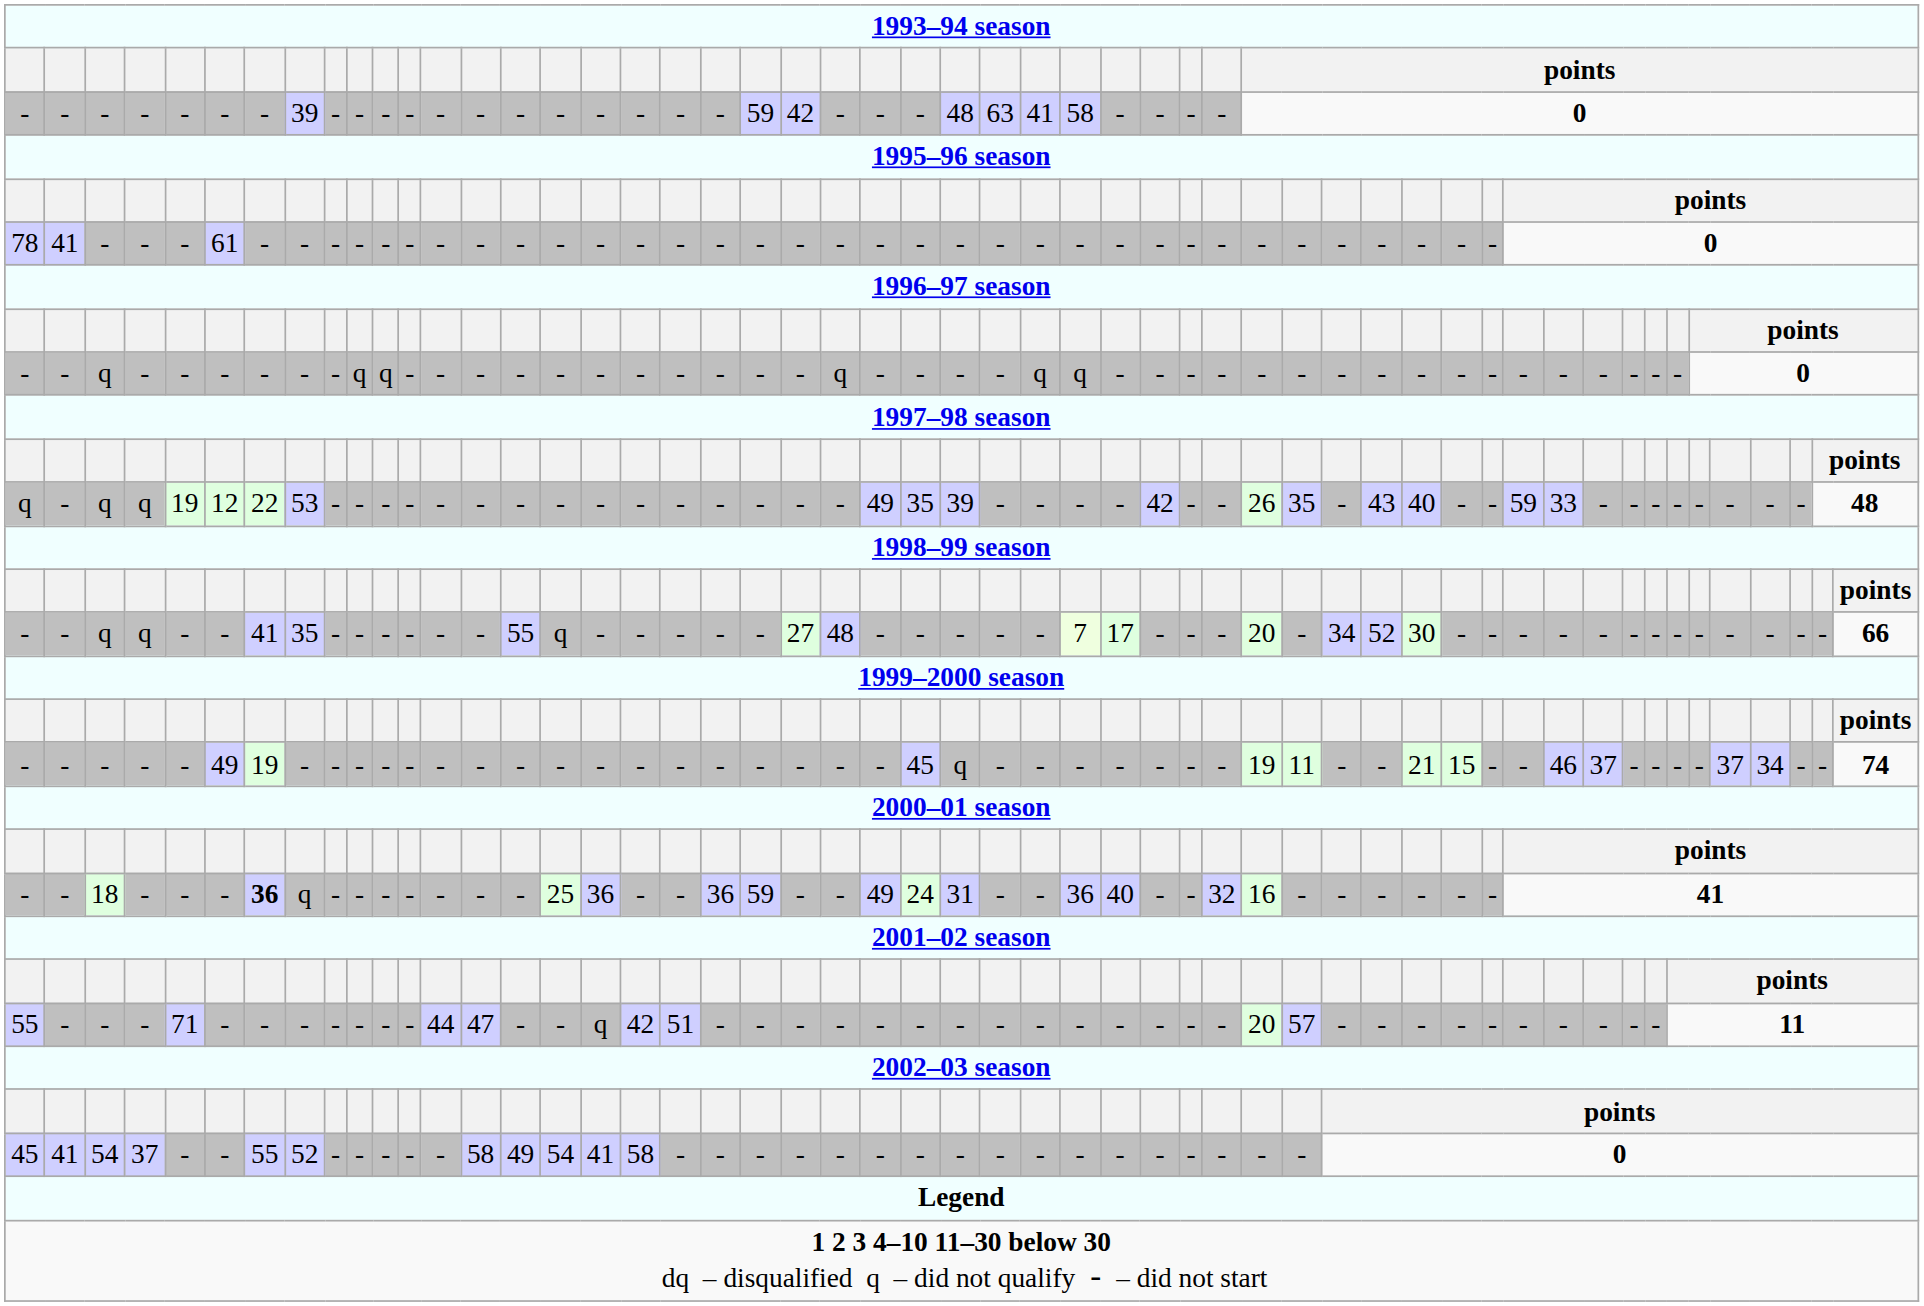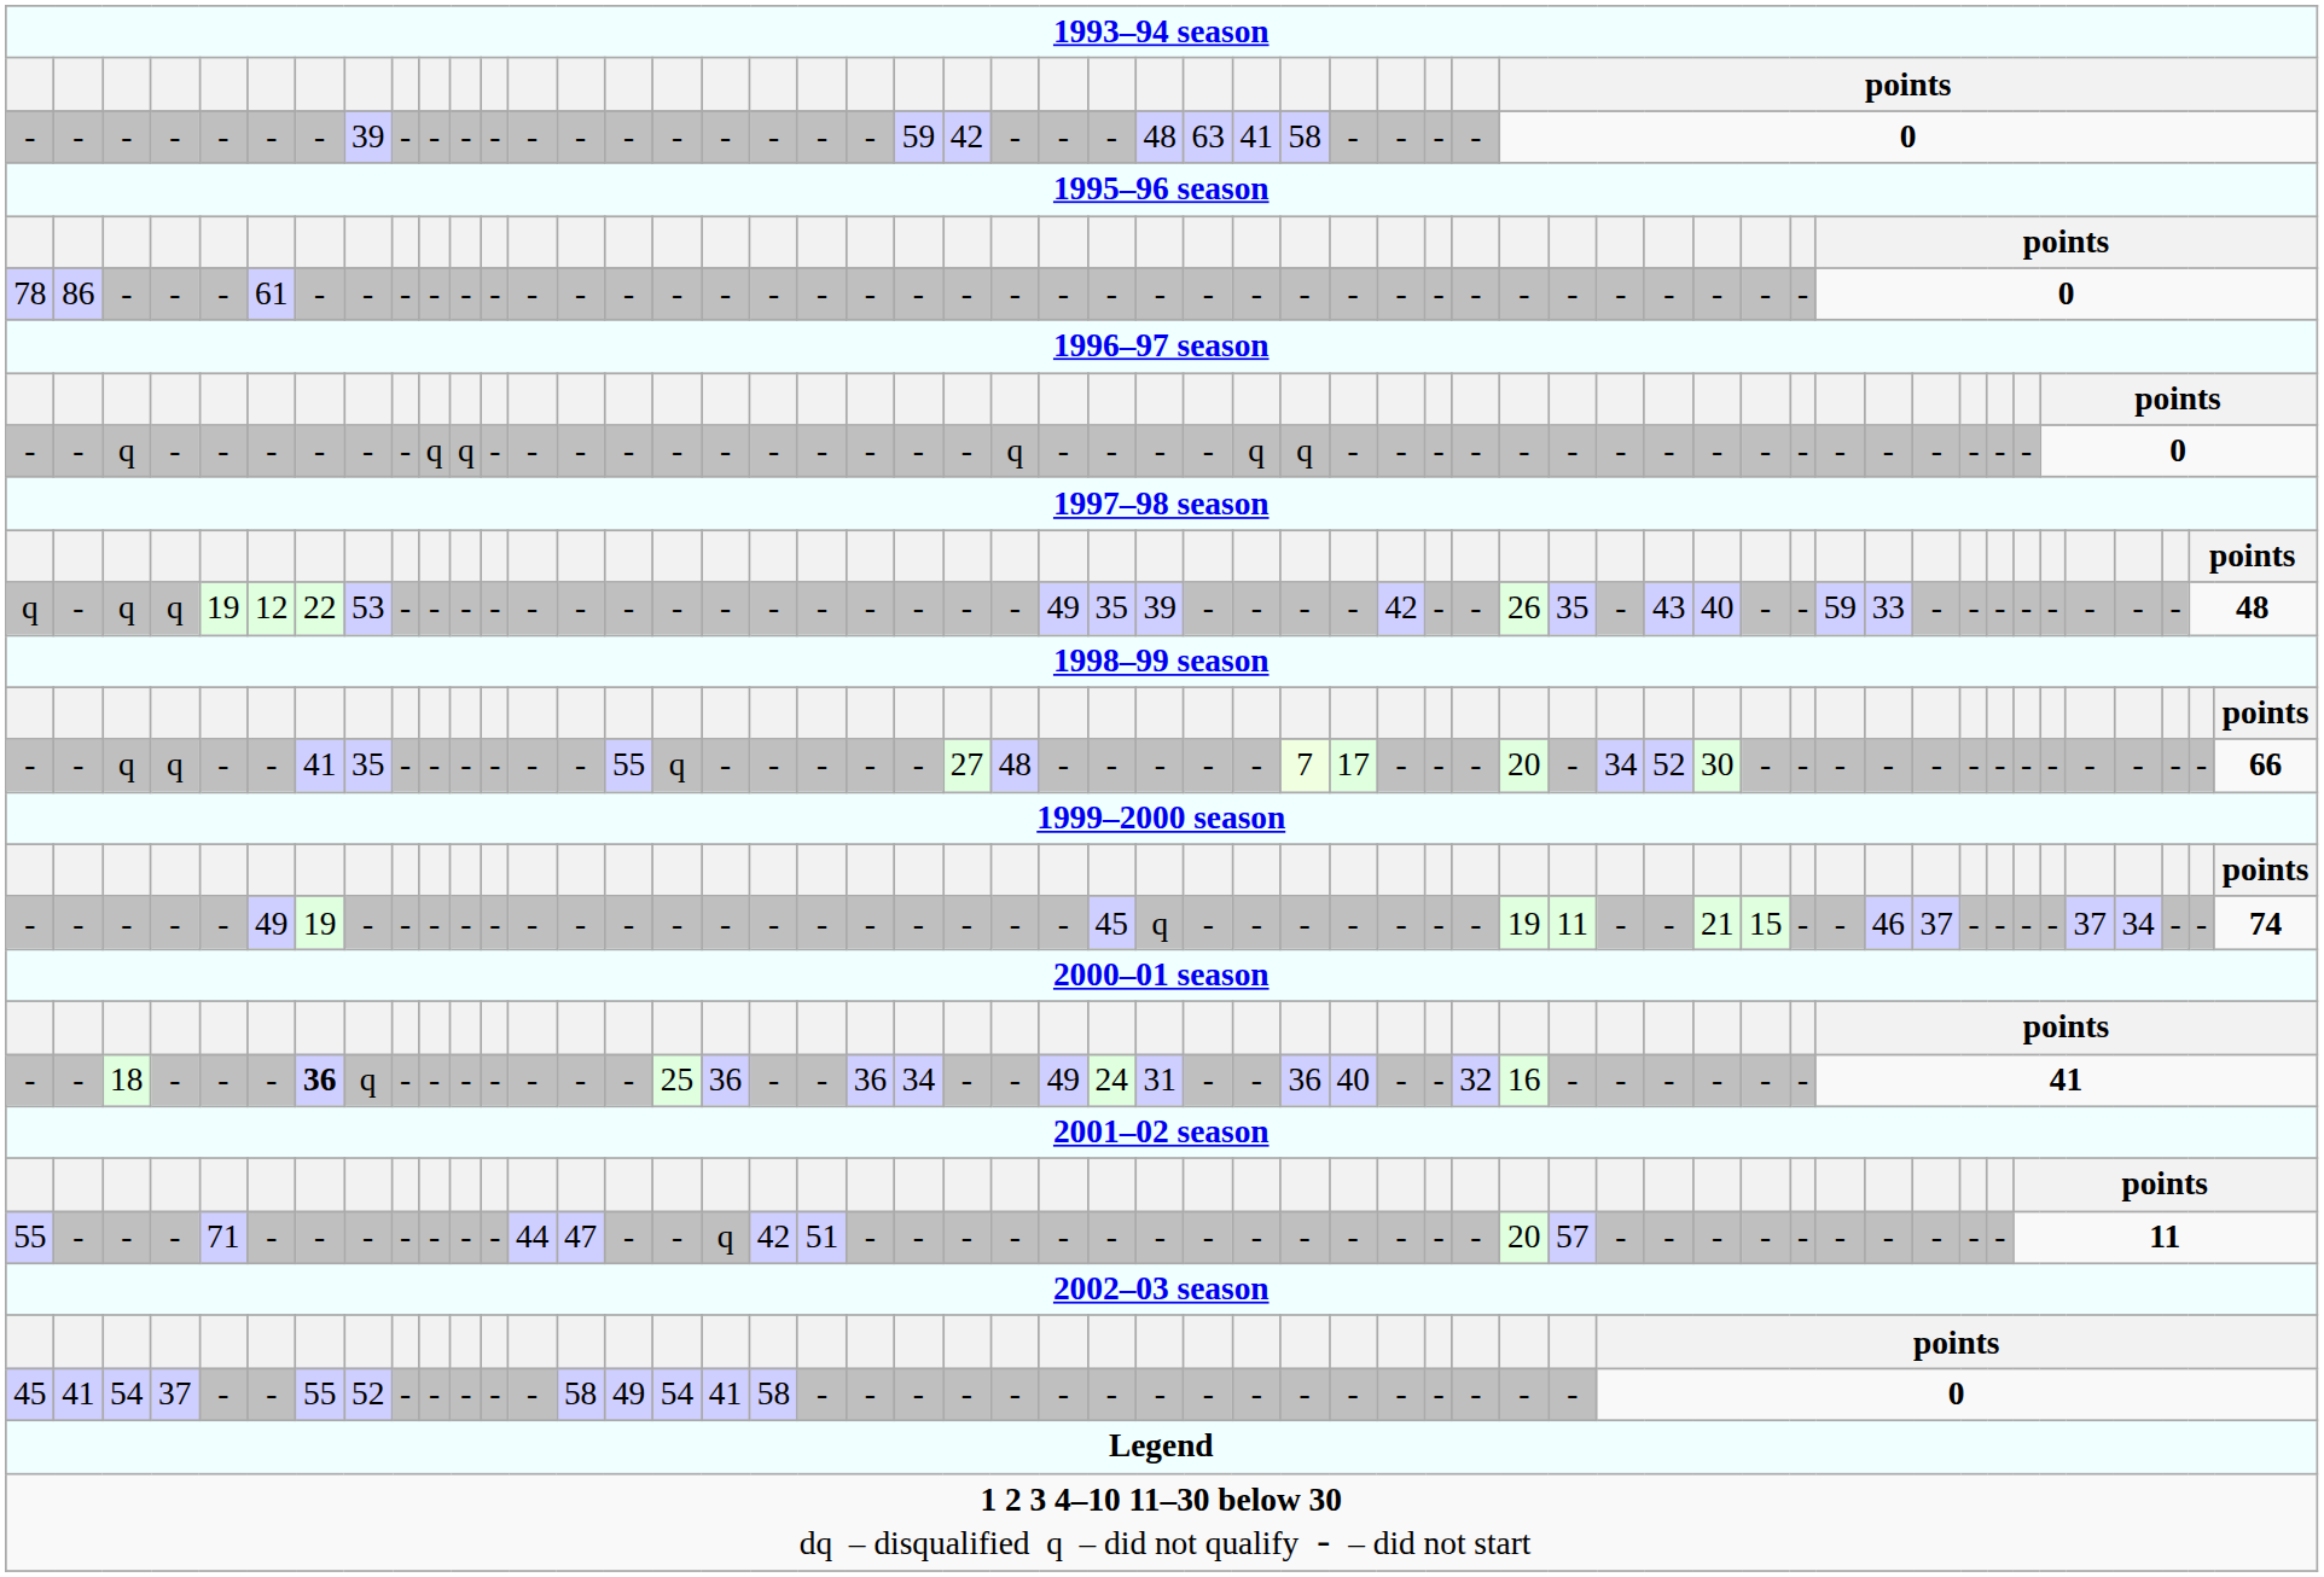 <table class="wikitable" style="text-align: center">
 <tr>
 <td colspan="60" bgcolor="F0FFFF"><strong><a href='#'>1993–94 season</a></strong></td>
 </tr>
 <tr>
 <th></th>
 <th></th>
 <th></th>
 <th></th>
 <th></th>
 <th></th>
 <th></th>
 <th></th>
 <th></th>
 <th></th>
 <th></th>
 <th></th>
 <th></th>
 <th></th>
 <th></th>
 <th></th>
 <th></th>
 <th></th>
 <th></th>
 <th></th>
 <th></th>
 <th></th>
 <th></th>
 <th></th>
 <th></th>
 <th></th>
 <th></th>
 <th></th>
 <th></th>
 <th></th>
 <th></th>
 <th></th>
 <th></th>
 <th colspan="40">points</th>
 </tr>
 <tr bgcolor="bfbfbf">
 <td>-</td>
 <td>-</td>
 <td>-</td>
 <td>-</td>
 <td>-</td>
 <td>-</td>
 <td>-</td>
 <td bgcolor="cfcfff">39</td>
 <td>-</td>
 <td>-</td>
 <td>-</td>
 <td>-</td>
 <td>-</td>
 <td>-</td>
 <td>-</td>
 <td>-</td>
 <td>-</td>
 <td>-</td>
 <td>-</td>
 <td>-</td>
 <td bgcolor="cfcfff">59</td>
 <td bgcolor="cfcfff">42</td>
 <td>-</td>
 <td>-</td>
 <td>-</td>
 <td bgcolor="cfcfff">48</td>
 <td bgcolor="cfcfff">63</td>
 <td bgcolor="cfcfff">41</td>
 <td bgcolor="cfcfff">58</td>
 <td>-</td>
 <td>-</td>
 <td>-</td>
 <td>-</td>
 <td colspan="40" bgcolor="f9f9f9"><strong>0</strong></td>
 </tr>
 <tr>
 <td colspan="60" bgcolor="F0FFFF"><strong><a href='#'>1995–96 season</a></strong></td>
 </tr>
 <tr>
 <th></th>
 <th></th>
 <th></th>
 <th></th>
 <th></th>
 <th></th>
 <th></th>
 <th></th>
 <th></th>
 <th></th>
 <th></th>
 <th></th>
 <th></th>
 <th></th>
 <th></th>
 <th></th>
 <th></th>
 <th></th>
 <th></th>
 <th></th>
 <th></th>
 <th></th>
 <th></th>
 <th></th>
 <th></th>
 <th></th>
 <th></th>
 <th></th>
 <th></th>
 <th></th>
 <th></th>
 <th></th>
 <th></th>
 <th></th>
 <th></th>
 <th></th>
 <th></th>
 <th></th>
 <th></th>
 <th></th>
 <th colspan="40">points</th>
 </tr>
 <tr bgcolor="bfbfbf">
 <td bgcolor="cfcfff">78</td>
-<td bgcolor="cfcfff">41</td>
+<td bgcolor="cfcfff">86</td>
 <td>-</td>
 <td>-</td>
 <td>-</td>
 <td bgcolor="cfcfff">61</td>
 <td>-</td>
 <td>-</td>
 <td>-</td>
 <td>-</td>
 <td>-</td>
 <td>-</td>
 <td>-</td>
 <td>-</td>
 <td>-</td>
 <td>-</td>
 <td>-</td>
 <td>-</td>
 <td>-</td>
 <td>-</td>
 <td>-</td>
 <td>-</td>
 <td>-</td>
 <td>-</td>
 <td>-</td>
 <td>-</td>
 <td>-</td>
 <td>-</td>
 <td>-</td>
 <td>-</td>
 <td>-</td>
 <td>-</td>
 <td>-</td>
 <td>-</td>
 <td>-</td>
 <td>-</td>
 <td>-</td>
 <td>-</td>
 <td>-</td>
 <td>-</td>
 <td colspan="40" bgcolor="f9f9f9"><strong>0</strong></td>
 </tr>
 <tr>
 <td colspan="60" bgcolor="F0FFFF"><strong><a href='#'>1996–97 season</a></strong></td>
 </tr>
 <tr>
 <th></th>
 <th></th>
 <th></th>
 <th></th>
 <th></th>
 <th></th>
 <th></th>
 <th></th>
 <th></th>
 <th></th>
 <th></th>
 <th></th>
 <th></th>
 <th></th>
 <th></th>
 <th></th>
 <th></th>
 <th></th>
 <th></th>
 <th></th>
 <th></th>
 <th></th>
 <th></th>
 <th></th>
 <th></th>
 <th></th>
 <th></th>
 <th></th>
 <th></th>
 <th></th>
 <th></th>
 <th></th>
 <th></th>
 <th></th>
 <th></th>
 <th></th>
 <th></th>
 <th></th>
 <th></th>
 <th></th>
 <th></th>
 <th></th>
 <th></th>
 <th></th>
 <th></th>
 <th></th>
 <th colspan="40">points</th>
 </tr>
 <tr bgcolor="bfbfbf">
 <td>-</td>
 <td>-</td>
 <td>q</td>
 <td>-</td>
 <td>-</td>
 <td>-</td>
 <td>-</td>
 <td>-</td>
 <td>-</td>
 <td>q</td>
 <td>q</td>
 <td>-</td>
 <td>-</td>
 <td>-</td>
 <td>-</td>
 <td>-</td>
 <td>-</td>
 <td>-</td>
 <td>-</td>
 <td>-</td>
 <td>-</td>
 <td>-</td>
 <td>q</td>
 <td>-</td>
 <td>-</td>
 <td>-</td>
 <td>-</td>
 <td>q</td>
 <td>q</td>
 <td>-</td>
 <td>-</td>
 <td>-</td>
 <td>-</td>
 <td>-</td>
 <td>-</td>
 <td>-</td>
 <td>-</td>
 <td>-</td>
 <td>-</td>
 <td>-</td>
 <td>-</td>
 <td>-</td>
 <td>-</td>
 <td>-</td>
 <td>-</td>
 <td>-</td>
 <td colspan="40" bgcolor="f9f9f9"><strong>0</strong></td>
 </tr>
 <tr>
 <td colspan="60" bgcolor="F0FFFF"><strong><a href='#'>1997–98 season</a></strong></td>
 </tr>
 <tr>
 <th></th>
 <th></th>
 <th></th>
 <th></th>
 <th></th>
 <th></th>
 <th></th>
 <th></th>
 <th></th>
 <th></th>
 <th></th>
 <th></th>
 <th></th>
 <th></th>
 <th></th>
 <th></th>
 <th></th>
 <th></th>
 <th></th>
 <th></th>
 <th></th>
 <th></th>
 <th></th>
 <th></th>
 <th></th>
 <th></th>
 <th></th>
 <th></th>
 <th></th>
 <th></th>
 <th></th>
 <th></th>
 <th></th>
 <th></th>
 <th></th>
 <th></th>
 <th></th>
 <th></th>
 <th></th>
 <th></th>
 <th></th>
 <th></th>
 <th></th>
 <th></th>
 <th></th>
 <th></th>
 <th></th>
 <th></th>
 <th></th>
 <th></th>
 <th colspan="40">points</th>
 </tr>
 <tr bgcolor="bfbfbf">
 <td>q</td>
 <td>-</td>
 <td>q</td>
 <td>q</td>
 <td bgcolor="dfffdf">19</td>
 <td bgcolor="dfffdf">12</td>
 <td bgcolor="dfffdf">22</td>
 <td bgcolor="cfcfff">53</td>
 <td>-</td>
 <td>-</td>
 <td>-</td>
 <td>-</td>
 <td>-</td>
 <td>-</td>
 <td>-</td>
 <td>-</td>
 <td>-</td>
 <td>-</td>
 <td>-</td>
 <td>-</td>
 <td>-</td>
 <td>-</td>
 <td>-</td>
 <td bgcolor="cfcfff">49</td>
 <td bgcolor="cfcfff">35</td>
 <td bgcolor="cfcfff">39</td>
 <td>-</td>
 <td>-</td>
 <td>-</td>
 <td>-</td>
 <td bgcolor="cfcfff">42</td>
 <td>-</td>
 <td>-</td>
 <td bgcolor="dfffdf">26</td>
 <td bgcolor="cfcfff">35</td>
 <td>-</td>
 <td bgcolor="cfcfff">43</td>
 <td bgcolor="cfcfff">40</td>
 <td>-</td>
 <td>-</td>
 <td bgcolor="cfcfff">59</td>
 <td bgcolor="cfcfff">33</td>
 <td>-</td>
 <td>-</td>
 <td>-</td>
 <td>-</td>
 <td>-</td>
 <td>-</td>
 <td>-</td>
 <td>-</td>
 <td colspan="40" bgcolor="f9f9f9"><strong>48</strong></td>
 </tr>
 <tr>
 <td colspan="60" bgcolor="F0FFFF"><strong><a href='#'>1998–99 season</a></strong></td>
 </tr>
 <tr>
 <th></th>
 <th></th>
 <th></th>
 <th></th>
 <th></th>
 <th></th>
 <th></th>
 <th></th>
 <th></th>
 <th></th>
 <th></th>
 <th></th>
 <th></th>
 <th></th>
 <th></th>
 <th></th>
 <th></th>
 <th></th>
 <th></th>
 <th></th>
 <th></th>
 <th></th>
 <th></th>
 <th></th>
 <th></th>
 <th></th>
 <th></th>
 <th></th>
 <th></th>
 <th></th>
 <th></th>
 <th></th>
 <th></th>
 <th></th>
 <th></th>
 <th></th>
 <th></th>
 <th></th>
 <th></th>
 <th></th>
 <th></th>
 <th></th>
 <th></th>
 <th></th>
 <th></th>
 <th></th>
 <th></th>
 <th></th>
 <th></th>
 <th></th>
 <th></th>
 <th>points</th>
 </tr>
 <tr bgcolor="bfbfbf">
 <td>-</td>
 <td>-</td>
 <td>q</td>
 <td>q</td>
 <td>-</td>
 <td>-</td>
 <td bgcolor="cfcfff">41</td>
 <td bgcolor="cfcfff">35</td>
 <td>-</td>
 <td>-</td>
 <td>-</td>
 <td>-</td>
 <td>-</td>
 <td>-</td>
 <td bgcolor="cfcfff">55</td>
 <td>q</td>
 <td>-</td>
 <td>-</td>
 <td>-</td>
 <td>-</td>
 <td>-</td>
 <td bgcolor="dfffdf">27</td>
 <td bgcolor="cfcfff">48</td>
 <td>-</td>
 <td>-</td>
 <td>-</td>
 <td>-</td>
 <td>-</td>
 <td bgcolor="efffdf">7</td>
 <td bgcolor="dfffdf">17</td>
 <td>-</td>
 <td>-</td>
 <td>-</td>
 <td bgcolor="dfffdf">20</td>
 <td>-</td>
 <td bgcolor="cfcfff">34</td>
 <td bgcolor="cfcfff">52</td>
 <td bgcolor="dfffdf">30</td>
 <td>-</td>
 <td>-</td>
 <td>-</td>
 <td>-</td>
 <td>-</td>
 <td>-</td>
 <td>-</td>
 <td>-</td>
 <td>-</td>
 <td>-</td>
 <td>-</td>
 <td>-</td>
 <td>-</td>
 <td bgcolor="f9f9f9"><strong>66</strong></td>
 </tr>
 <tr>
 <td colspan="60" bgcolor="F0FFFF"><strong><a href='#'>1999–2000 season</a></strong></td>
 </tr>
 <tr>
 <th></th>
 <th></th>
 <th></th>
 <th></th>
 <th></th>
 <th></th>
 <th></th>
 <th></th>
 <th></th>
 <th></th>
 <th></th>
 <th></th>
 <th></th>
 <th></th>
 <th></th>
 <th></th>
 <th></th>
 <th></th>
 <th></th>
 <th></th>
 <th></th>
 <th></th>
 <th></th>
 <th></th>
 <th></th>
 <th></th>
 <th></th>
 <th></th>
 <th></th>
 <th></th>
 <th></th>
 <th></th>
 <th></th>
 <th></th>
 <th></th>
 <th></th>
 <th></th>
 <th></th>
 <th></th>
 <th></th>
 <th></th>
 <th></th>
 <th></th>
 <th></th>
 <th></th>
 <th></th>
 <th></th>
 <th></th>
 <th></th>
 <th></th>
 <th></th>
 <th>points</th>
 </tr>
 <tr bgcolor="bfbfbf">
 <td>-</td>
 <td>-</td>
 <td>-</td>
 <td>-</td>
 <td>-</td>
 <td bgcolor="cfcfff">49</td>
 <td bgcolor="dfffdf">19</td>
 <td>-</td>
 <td>-</td>
 <td>-</td>
 <td>-</td>
 <td>-</td>
 <td>-</td>
 <td>-</td>
 <td>-</td>
 <td>-</td>
 <td>-</td>
 <td>-</td>
 <td>-</td>
 <td>-</td>
 <td>-</td>
 <td>-</td>
 <td>-</td>
 <td>-</td>
 <td bgcolor="cfcfff">45</td>
 <td>q</td>
 <td>-</td>
 <td>-</td>
 <td>-</td>
 <td>-</td>
 <td>-</td>
 <td>-</td>
 <td>-</td>
 <td bgcolor="dfffdf">19</td>
 <td bgcolor="dfffdf">11</td>
 <td>-</td>
 <td>-</td>
 <td bgcolor="dfffdf">21</td>
 <td bgcolor="dfffdf">15</td>
 <td>-</td>
 <td>-</td>
 <td bgcolor="cfcfff">46</td>
 <td bgcolor="cfcfff">37</td>
 <td>-</td>
 <td>-</td>
 <td>-</td>
 <td>-</td>
 <td bgcolor="cfcfff">37</td>
 <td bgcolor="cfcfff">34</td>
 <td>-</td>
 <td>-</td>
 <td bgcolor="f9f9f9"><strong>74</strong></td>
 </tr>
 <tr>
 <td colspan="60" bgcolor="F0FFFF"><strong><a href='#'>2000–01 season</a></strong></td>
 </tr>
 <tr>
 <th></th>
 <th></th>
 <th></th>
 <th></th>
 <th></th>
 <th></th>
 <th></th>
 <th></th>
 <th></th>
 <th></th>
 <th></th>
 <th></th>
 <th></th>
 <th></th>
 <th></th>
 <th></th>
 <th></th>
 <th></th>
 <th></th>
 <th></th>
 <th></th>
 <th></th>
 <th></th>
 <th></th>
 <th></th>
 <th></th>
 <th></th>
 <th></th>
 <th></th>
 <th></th>
 <th></th>
 <th></th>
 <th></th>
 <th></th>
 <th></th>
 <th></th>
 <th></th>
 <th></th>
 <th></th>
 <th></th>
 <th colspan="40">points</th>
 </tr>
 <tr bgcolor="bfbfbf">
 <td>-</td>
 <td>-</td>
 <td bgcolor="dfffdf">18</td>
 <td>-</td>
 <td>-</td>
 <td>-</td>
 <td bgcolor="cfcfff"><strong>36</strong></td>
 <td>q</td>
 <td>-</td>
 <td>-</td>
 <td>-</td>
 <td>-</td>
 <td>-</td>
 <td>-</td>
 <td>-</td>
 <td bgcolor="dfffdf">25</td>
 <td bgcolor="cfcfff">36</td>
 <td>-</td>
 <td>-</td>
 <td bgcolor="cfcfff">36</td>
-<td bgcolor="cfcfff">59</td>
+<td bgcolor="cfcfff">34</td>
 <td>-</td>
 <td>-</td>
 <td bgcolor="cfcfff">49</td>
 <td bgcolor="dfffdf">24</td>
 <td bgcolor="cfcfff">31</td>
 <td>-</td>
 <td>-</td>
 <td bgcolor="cfcfff">36</td>
 <td bgcolor="cfcfff">40</td>
 <td>-</td>
 <td>-</td>
 <td bgcolor="cfcfff">32</td>
 <td bgcolor="dfffdf">16</td>
 <td>-</td>
 <td>-</td>
 <td>-</td>
 <td>-</td>
 <td>-</td>
 <td>-</td>
 <td colspan="40" bgcolor="f9f9f9"><strong>41</strong></td>
 </tr>
 <tr>
 <td colspan="60" bgcolor="F0FFFF"><strong><a href='#'>2001–02 season</a></strong></td>
 </tr>
 <tr>
 <th></th>
 <th></th>
 <th></th>
 <th></th>
 <th></th>
 <th></th>
 <th></th>
 <th></th>
 <th></th>
 <th></th>
 <th></th>
 <th></th>
 <th></th>
 <th></th>
 <th></th>
 <th></th>
 <th></th>
 <th></th>
 <th></th>
 <th></th>
 <th></th>
 <th></th>
 <th></th>
 <th></th>
 <th></th>
 <th></th>
 <th></th>
 <th></th>
 <th></th>
 <th></th>
 <th></th>
 <th></th>
 <th></th>
 <th></th>
 <th></th>
 <th></th>
 <th></th>
 <th></th>
 <th></th>
 <th></th>
 <th></th>
 <th></th>
 <th></th>
 <th></th>
 <th></th>
 <th colspan="40">points</th>
 </tr>
 <tr bgcolor="bfbfbf">
 <td bgcolor="cfcfff">55</td>
 <td>-</td>
 <td>-</td>
 <td>-</td>
 <td bgcolor="cfcfff">71</td>
 <td>-</td>
 <td>-</td>
 <td>-</td>
 <td>-</td>
 <td>-</td>
 <td>-</td>
 <td>-</td>
 <td bgcolor="cfcfff">44</td>
 <td bgcolor="cfcfff">47</td>
 <td>-</td>
 <td>-</td>
 <td>q</td>
 <td bgcolor="cfcfff">42</td>
 <td bgcolor="cfcfff">51</td>
 <td>-</td>
 <td>-</td>
 <td>-</td>
 <td>-</td>
 <td>-</td>
 <td>-</td>
 <td>-</td>
 <td>-</td>
 <td>-</td>
 <td>-</td>
 <td>-</td>
 <td>-</td>
 <td>-</td>
 <td>-</td>
 <td bgcolor="dfffdf">20</td>
 <td bgcolor="cfcfff">57</td>
 <td>-</td>
 <td>-</td>
 <td>-</td>
 <td>-</td>
 <td>-</td>
 <td>-</td>
 <td>-</td>
 <td>-</td>
 <td>-</td>
 <td>-</td>
 <td colspan="40" bgcolor="f9f9f9"><strong>11</strong></td>
 </tr>
 <tr>
 <td colspan="60" bgcolor="F0FFFF"><strong><a href='#'>2002–03 season</a></strong></td>
 </tr>
 <tr>
 <th></th>
 <th></th>
 <th></th>
 <th></th>
 <th></th>
 <th></th>
 <th></th>
 <th></th>
 <th></th>
 <th></th>
 <th></th>
 <th></th>
 <th></th>
 <th></th>
 <th></th>
 <th></th>
 <th></th>
 <th></th>
 <th></th>
 <th></th>
 <th></th>
 <th></th>
 <th></th>
 <th></th>
 <th></th>
 <th></th>
 <th></th>
 <th></th>
 <th></th>
 <th></th>
 <th></th>
 <th></th>
 <th></th>
 <th></th>
 <th></th>
 <th colspan="40">points</th>
 </tr>
 <tr bgcolor="bfbfbf">
 <td bgcolor="cfcfff">45</td>
 <td bgcolor="cfcfff">41</td>
 <td bgcolor="cfcfff">54</td>
 <td bgcolor="cfcfff">37</td>
 <td>-</td>
 <td>-</td>
 <td bgcolor="cfcfff">55</td>
 <td bgcolor="cfcfff">52</td>
 <td>-</td>
 <td>-</td>
 <td>-</td>
 <td>-</td>
 <td>-</td>
 <td bgcolor="cfcfff">58</td>
 <td bgcolor="cfcfff">49</td>
 <td bgcolor="cfcfff">54</td>
 <td bgcolor="cfcfff">41</td>
 <td bgcolor="cfcfff">58</td>
 <td>-</td>
 <td>-</td>
 <td>-</td>
 <td>-</td>
 <td>-</td>
 <td>-</td>
 <td>-</td>
 <td>-</td>
 <td>-</td>
 <td>-</td>
 <td>-</td>
 <td>-</td>
 <td>-</td>
 <td>-</td>
 <td>-</td>
 <td>-</td>
 <td>-</td>
 <td colspan="40" bgcolor="f9f9f9"><strong>0</strong></td>
 </tr>
 <tr>
 <td colspan="60" bgcolor="F0FFFF"><strong>Legend</strong></td>
 </tr>
 <tr>
 <td colspan="60"><span><strong>1</strong></span> <span><strong>2</strong></span> <span><strong>3</strong></span> <span><strong>4–10</strong></span> <span><strong>11–30</strong></span> <span><strong>below 30</strong></span><br><span> dq </span> – disqualified <span> q </span> – did not qualify <span><big> - </big></span> – did not start</td>
 </tr>
 </table>
